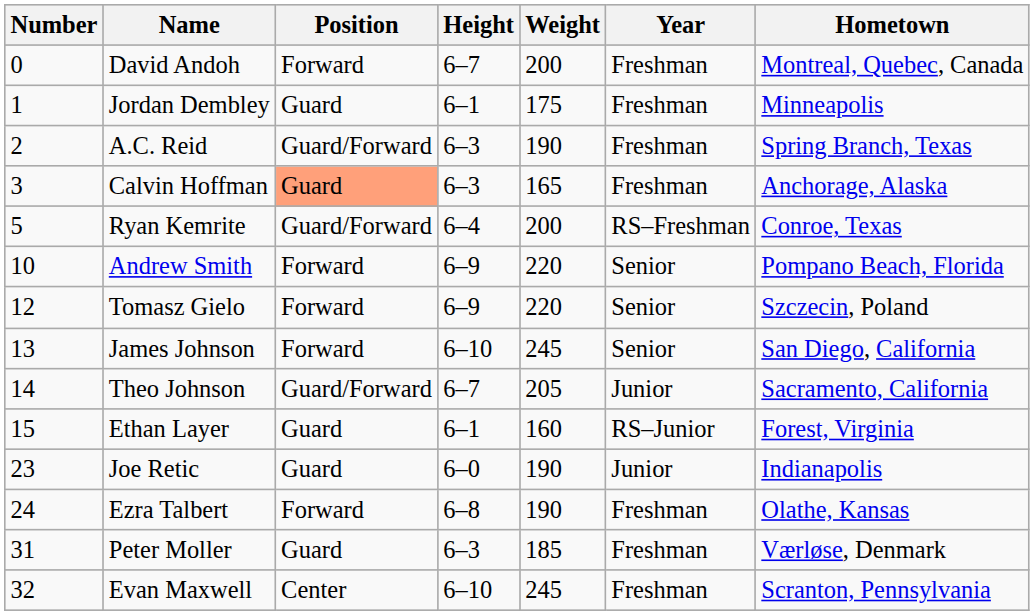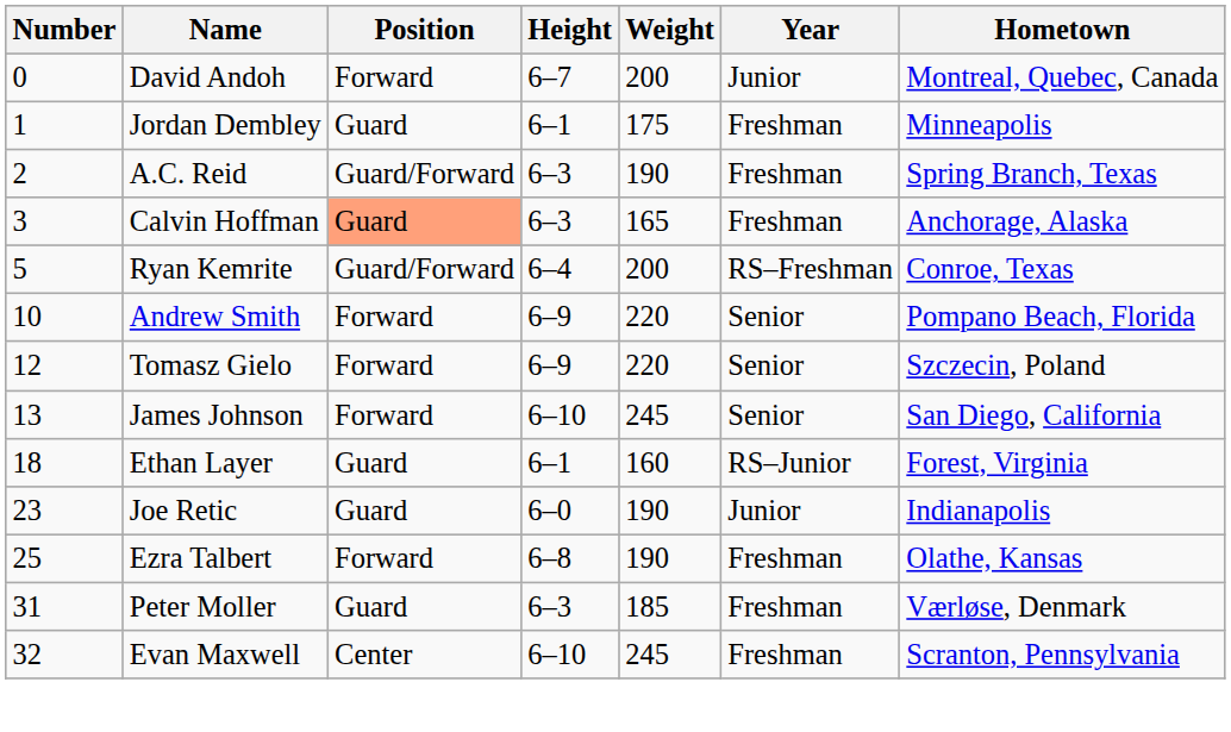 <table class="wikitable sortable" style="font-size: 95%;">
 <tr>
 <th>Number</th>
 <th>Name</th>
 <th>Position</th>
 <th>Height</th>
 <th>Weight</th>
 <th>Year</th>
 <th>Hometown</th>
 </tr>
 <tr>
 <td>0</td>
 <td>David Andoh</td>
 <td>Forward</td>
 <td>6–7</td>
 <td>200</td>
-<td>Freshman</td>
+<td>Junior</td>
 <td><a href='#'>Montreal, Quebec</a>, Canada</td>
 </tr>
 <tr>
 <td>1</td>
 <td>Jordan Dembley</td>
 <td>Guard</td>
 <td>6–1</td>
 <td>175</td>
 <td>Freshman</td>
 <td><a href='#'>Minneapolis</a></td>
 </tr>
 <tr>
 <td>2</td>
 <td>A.C. Reid</td>
 <td>Guard/Forward</td>
 <td>6–3</td>
 <td>190</td>
 <td>Freshman</td>
 <td><a href='#'>Spring Branch, Texas</a></td>
 </tr>
 <tr>
 <td>3</td>
 <td>Calvin Hoffman</td>
 <td style="background: lightsalmon;">Guard</td>
 <td>6–3</td>
 <td>165</td>
 <td>Freshman</td>
 <td><a href='#'>Anchorage, Alaska</a></td>
 </tr>
 <tr>
 <td>5</td>
 <td>Ryan Kemrite</td>
 <td>Guard/Forward</td>
 <td>6–4</td>
 <td>200</td>
 <td>RS–Freshman</td>
 <td><a href='#'>Conroe, Texas</a></td>
 </tr>
 <tr>
 <td>10</td>
 <td><a href='#'>Andrew Smith</a></td>
 <td>Forward</td>
 <td>6–9</td>
 <td>220</td>
 <td>Senior</td>
 <td><a href='#'>Pompano Beach, Florida</a></td>
 </tr>
 <tr>
 <td>12</td>
 <td>Tomasz Gielo</td>
 <td>Forward</td>
 <td>6–9</td>
 <td>220</td>
 <td>Senior</td>
 <td><a href='#'>Szczecin</a>, Poland</td>
 </tr>
 <tr>
 <td>13</td>
 <td>James Johnson</td>
 <td>Forward</td>
 <td>6–10</td>
 <td>245</td>
 <td>Senior</td>
 <td><a href='#'>San Diego</a>, <a href='#'>California</a></td>
 </tr>
 <tr>
-<td>14</td>
-<td>Theo Johnson</td>
-<td>Guard/Forward</td>
-<td>6–7</td>
-<td>205</td>
-<td>Junior</td>
-<td><a href='#'>Sacramento, California</a></td>
-</tr>
-<tr>
-<td>15</td>
+<td>18</td>
 <td>Ethan Layer</td>
 <td>Guard</td>
 <td>6–1</td>
 <td>160</td>
 <td>RS–Junior</td>
 <td><a href='#'>Forest, Virginia</a></td>
 </tr>
 <tr>
 <td>23</td>
 <td>Joe Retic</td>
 <td>Guard</td>
 <td>6–0</td>
 <td>190</td>
 <td>Junior</td>
 <td><a href='#'>Indianapolis</a></td>
 </tr>
 <tr>
-<td>24</td>
+<td>25</td>
 <td>Ezra Talbert</td>
 <td>Forward</td>
 <td>6–8</td>
 <td>190</td>
 <td>Freshman</td>
 <td><a href='#'>Olathe, Kansas</a></td>
 </tr>
 <tr>
 <td>31</td>
 <td>Peter Moller</td>
 <td>Guard</td>
 <td>6–3</td>
 <td>185</td>
 <td>Freshman</td>
 <td><a href='#'>Værløse</a>, Denmark</td>
 </tr>
 <tr>
 <td>32</td>
 <td>Evan Maxwell</td>
 <td>Center</td>
 <td>6–10</td>
 <td>245</td>
 <td>Freshman</td>
 <td><a href='#'>Scranton, Pennsylvania</a></td>
 </tr>
 </table>
